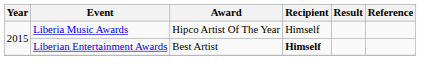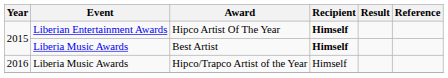 <table class="wikitable">
 <tr>
 <th>Year</th>
 <th>Event</th>
 <th>Award</th>
 <th>Recipient</th>
 <th>Result</th>
 <th>Reference</th>
 </tr>
 <tr>
 <td rowspan="2">2015</td>
-<td><a href='#'>Liberia Music Awards</a></td>
+<td><a href='#'>Liberian Entertainment Awards</a></td>
 <td>Hipco Artist Of The Year</td>
-<td>Himself</td>
+<td><strong>Himself</strong></td>
 <td></td>
 <td></td>
 </tr>
 <tr>
-<td><a href='#'>Liberian Entertainment Awards</a></td>
+<td><a href='#'>Liberia Music Awards</a></td>
 <td>Best Artist</td>
 <td><strong>Himself</strong></td>
 <td></td>
 <td></td>
 </tr>
 <tr>
+<td>2016</td>
+<td>Liberia Music  Awards</td>
+<td>Hipco/Trapco Artist of the Year</td>
+<td>Himself</td>
+<td></td>
+<td></td>
+</tr>
+<tr>
 </tr>
 </table>
